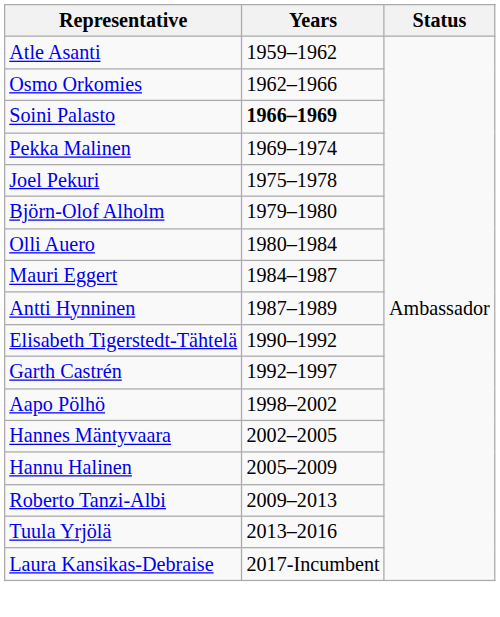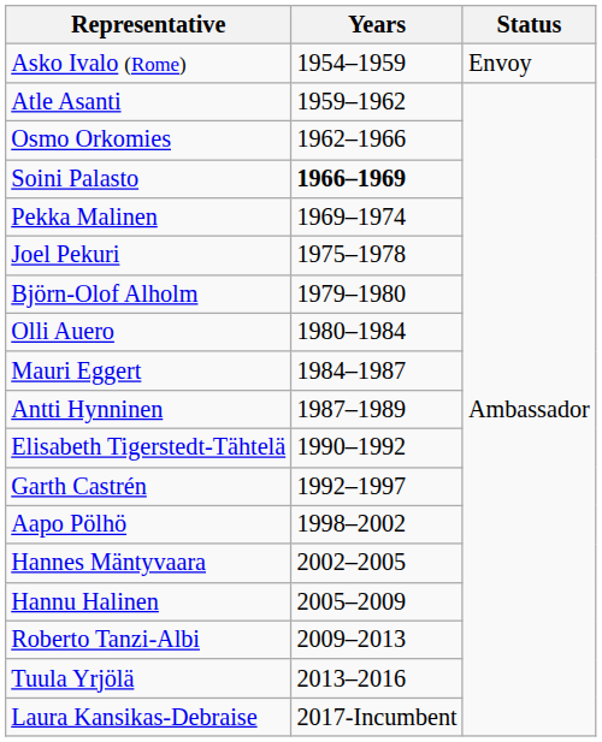 <table class="wikitable sortable">
 <tr>
 <th>Representative</th>
 <th>Years</th>
 <th>Status</th>
+</tr>
+<tr>
+<td><a href='#'>Asko Ivalo</a> <small>(<a href='#'>Rome</a>)</small></td>
+<td>1954–1959</td>
+<td>Envoy</td>
 </tr>
 <tr>
 <td><a href='#'>Atle Asanti</a></td>
 <td>1959–1962</td>
 <td rowspan="17">Ambassador</td>
 </tr>
 <tr>
 <td><a href='#'>Osmo Orkomies</a></td>
 <td>1962–1966</td>
 </tr>
 <tr>
 <td><a href='#'>Soini Palasto</a></td>
 <td><strong>1966–1969</strong></td>
 </tr>
 <tr>
 <td><a href='#'>Pekka Malinen</a></td>
 <td>1969–1974</td>
 </tr>
 <tr>
 <td><a href='#'>Joel Pekuri</a></td>
 <td>1975–1978</td>
 </tr>
 <tr>
 <td><a href='#'>Björn-Olof Alholm</a></td>
 <td>1979–1980</td>
 </tr>
 <tr>
 <td><a href='#'>Olli Auero</a></td>
 <td>1980–1984</td>
 </tr>
 <tr>
 <td><a href='#'>Mauri Eggert</a></td>
 <td>1984–1987</td>
 </tr>
 <tr>
 <td><a href='#'>Antti Hynninen</a></td>
 <td>1987–1989</td>
 </tr>
 <tr>
 <td><a href='#'>Elisabeth Tigerstedt-Tähtelä</a></td>
 <td>1990–1992</td>
 </tr>
 <tr>
 <td><a href='#'>Garth Castrén</a></td>
 <td>1992–1997</td>
 </tr>
 <tr>
 <td><a href='#'>Aapo Pölhö</a></td>
 <td>1998–2002</td>
 </tr>
 <tr>
 <td><a href='#'>Hannes Mäntyvaara</a></td>
 <td>2002–2005</td>
 </tr>
 <tr>
 <td><a href='#'>Hannu Halinen</a></td>
 <td>2005–2009</td>
 </tr>
 <tr>
 <td><a href='#'>Roberto Tanzi-Albi</a></td>
 <td>2009–2013</td>
 </tr>
 <tr>
 <td><a href='#'>Tuula Yrjölä</a></td>
 <td>2013–2016</td>
 </tr>
 <tr>
 <td><a href='#'>Laura Kansikas-Debraise</a></td>
 <td>2017-Incumbent</td>
 </tr>
 </table>
